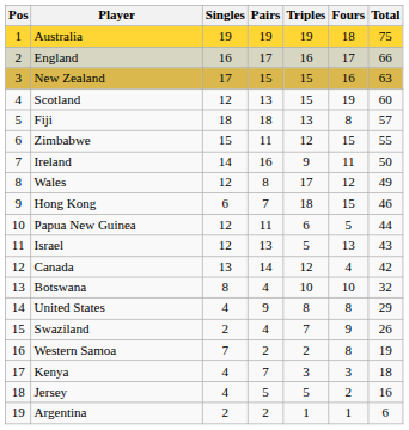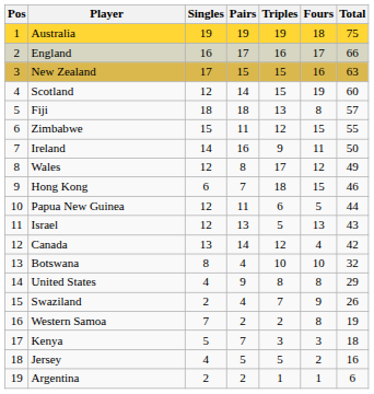 <table class="wikitable" style="font-size: 100%">
 <tr>
 <th width=20>Pos</th>
 <th width=200>Player</th>
 <th width=20>Singles</th>
 <th width=20>Pairs</th>
 <th width=20>Triples</th>
 <th width=20>Fours</th>
 <th width=20>Total</th>
 </tr>
 <tr align=center style="background: #FFD633;">
 <td>1</td>
 <td align="left"> Australia</td>
 <td>19</td>
 <td>19</td>
 <td>19</td>
 <td>18</td>
 <td>75</td>
 </tr>
 <tr align=center style="background: #D6D6C2;">
 <td>2</td>
 <td align="left"> England</td>
 <td>16</td>
 <td>17</td>
 <td>16</td>
 <td>17</td>
 <td>66</td>
 </tr>
 <tr align=center style="background: #DBB84D;">
 <td>3</td>
 <td align="left"> New Zealand</td>
 <td>17</td>
 <td>15</td>
 <td>15</td>
 <td>16</td>
 <td>63</td>
 </tr>
 <tr align=center>
 <td>4</td>
 <td align="left"> Scotland</td>
 <td>12</td>
-<td>13</td>
+<td>14</td>
 <td>15</td>
 <td>19</td>
 <td>60</td>
 </tr>
 <tr align=center>
 <td>5</td>
 <td align="left"> Fiji</td>
 <td>18</td>
 <td>18</td>
 <td>13</td>
 <td>8</td>
 <td>57</td>
 </tr>
 <tr align=center>
 <td>6</td>
 <td align="left"> Zimbabwe</td>
 <td>15</td>
 <td>11</td>
 <td>12</td>
 <td>15</td>
 <td>55</td>
 </tr>
 <tr align=center>
 <td>7</td>
 <td align="left"> Ireland</td>
 <td>14</td>
 <td>16</td>
 <td>9</td>
 <td>11</td>
 <td>50</td>
 </tr>
 <tr align=center>
 <td>8</td>
 <td align="left"> Wales</td>
 <td>12</td>
 <td>8</td>
 <td>17</td>
 <td>12</td>
 <td>49</td>
 </tr>
 <tr align=center>
 <td>9</td>
 <td align="left"> Hong Kong</td>
 <td>6</td>
 <td>7</td>
 <td>18</td>
 <td>15</td>
 <td>46</td>
 </tr>
 <tr align=center>
 <td>10</td>
 <td align="left"> Papua New Guinea</td>
 <td>12</td>
 <td>11</td>
 <td>6</td>
 <td>5</td>
 <td>44</td>
 </tr>
 <tr align=center>
 <td>11</td>
 <td align="left"> Israel</td>
 <td>12</td>
 <td>13</td>
 <td>5</td>
 <td>13</td>
 <td>43</td>
 </tr>
 <tr align=center>
 <td>12</td>
 <td align="left"> Canada</td>
 <td>13</td>
 <td>14</td>
 <td>12</td>
 <td>4</td>
 <td>42</td>
 </tr>
 <tr align=center>
 <td>13</td>
 <td align="left"> Botswana</td>
 <td>8</td>
 <td>4</td>
 <td>10</td>
 <td>10</td>
 <td>32</td>
 </tr>
 <tr align=center>
 <td>14</td>
 <td align="left"> United States</td>
 <td>4</td>
 <td>9</td>
 <td>8</td>
 <td>8</td>
 <td>29</td>
 </tr>
 <tr align=center>
 <td>15</td>
 <td align="left"> Swaziland</td>
 <td>2</td>
 <td>4</td>
 <td>7</td>
 <td>9</td>
 <td>26</td>
 </tr>
 <tr align=center>
 <td>16</td>
 <td align="left"> Western Samoa</td>
 <td>7</td>
 <td>2</td>
 <td>2</td>
 <td>8</td>
 <td>19</td>
 </tr>
 <tr align=center>
 <td>17</td>
 <td align="left"> Kenya</td>
-<td>4</td>
+<td>5</td>
 <td>7</td>
 <td>3</td>
 <td>3</td>
 <td>18</td>
 </tr>
 <tr align=center>
 <td>18</td>
 <td align="left"> Jersey</td>
 <td>4</td>
 <td>5</td>
 <td>5</td>
 <td>2</td>
 <td>16</td>
 </tr>
 <tr align=center>
 <td>19</td>
 <td align="left"> Argentina</td>
 <td>2</td>
 <td>2</td>
 <td>1</td>
 <td>1</td>
 <td>6</td>
 </tr>
 </table>
